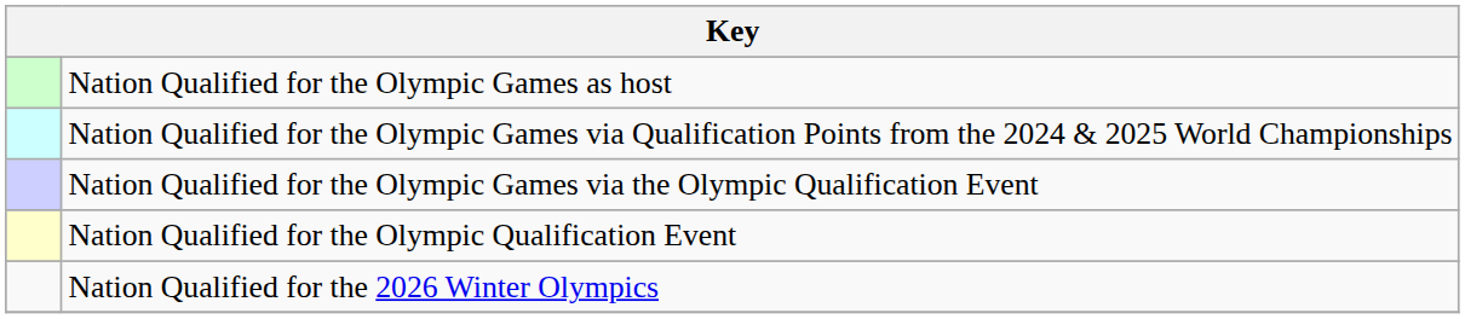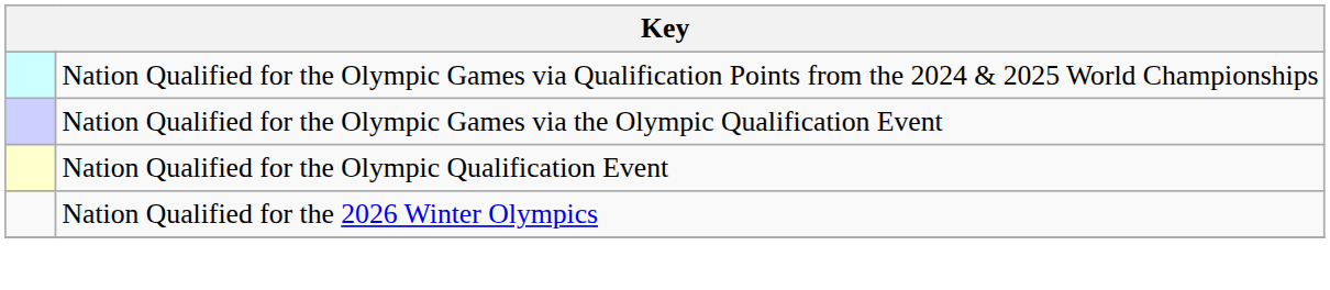 <table class="wikitable" style="text-align: center; font-size:95%">
 <tr>
 <th colspan=2>Key</th>
-</tr>
-<tr>
-<td style="background:#ccffcc; width:20px;"></td>
-<td align=left>Nation Qualified for the Olympic Games as host</td>
 </tr>
 <tr>
 <td style="background:#ccffff; width:20px;"></td>
 <td align=left>Nation Qualified for the Olympic Games via Qualification Points from the 2024 & 2025 World Championships</td>
 </tr>
 <tr>
 <td style="background:#cccfff; width:20px;"></td>
 <td align=left>Nation Qualified for the Olympic Games via the Olympic Qualification Event</td>
 </tr>
 <tr>
 <td style="background:#ffffcc; width:20px;"></td>
 <td align=left>Nation Qualified for the Olympic Qualification Event</td>
 </tr>
 <tr>
 <td></td>
 <td align=left>Nation Qualified for the <a href='#'>2026 Winter Olympics</a></td>
 </tr>
 <tr>
 </tr>
 </table>
